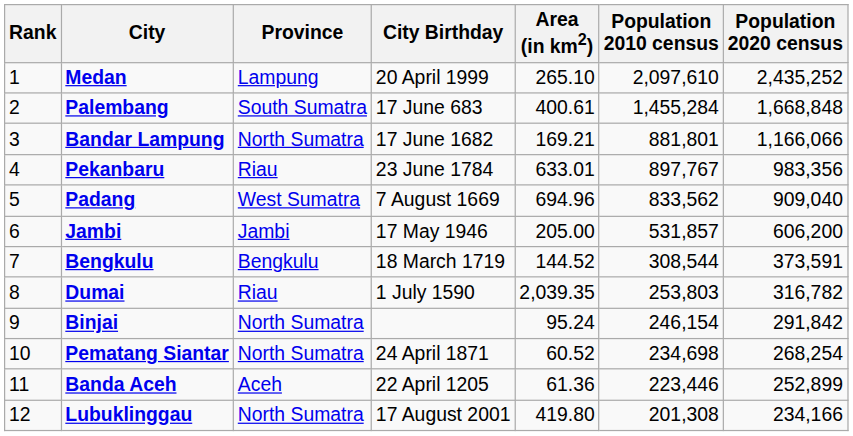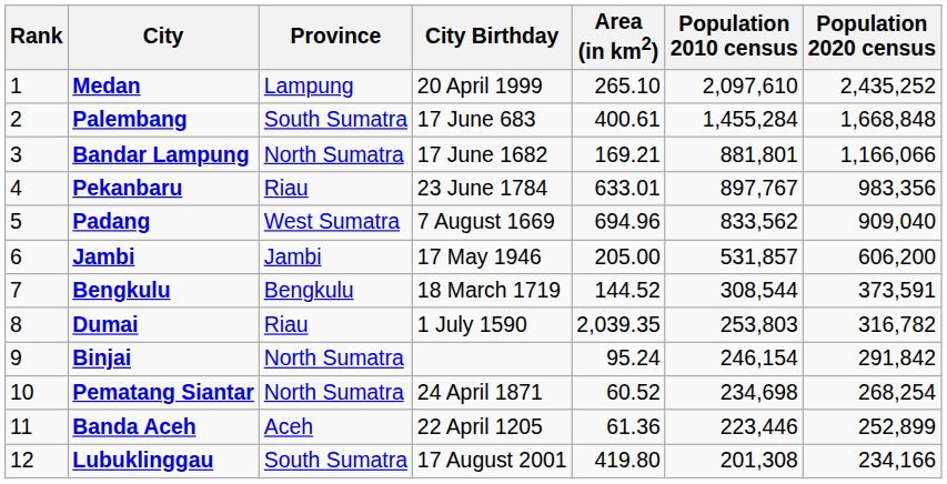 <table class="wikitable sortable">
 <tr>
 <th>Rank</th>
 <th>City</th>
 <th>Province</th>
 <th>City Birthday</th>
 <th>Area <br>(in km<sup>2</sup>)</th>
 <th>Population <br> 2010 census</th>
 <th>Population <br> 2020 census</th>
 </tr>
 <tr>
 <td>1</td>
 <td><strong><a href='#'>Medan</a></strong></td>
 <td><a href='#'>Lampung</a></td>
 <td>20 April 1999</td>
 <td align="right">265.10</td>
 <td align="right">2,097,610</td>
 <td align="right">2,435,252</td>
 </tr>
 <tr>
 <td>2</td>
 <td><strong><a href='#'>Palembang</a></strong></td>
 <td><a href='#'>South Sumatra</a></td>
 <td>17 June 683</td>
 <td align="right">400.61</td>
 <td align="right">1,455,284</td>
 <td align="right">1,668,848</td>
 </tr>
 <tr>
 <td>3</td>
 <td><strong><a href='#'>Bandar Lampung</a></strong></td>
 <td><a href='#'>North Sumatra</a></td>
 <td>17 June 1682</td>
 <td align="right">169.21</td>
 <td align="right">881,801</td>
 <td align="right">1,166,066</td>
 </tr>
 <tr>
 <td>4</td>
 <td><strong><a href='#'>Pekanbaru</a></strong></td>
 <td><a href='#'>Riau</a></td>
 <td>23 June 1784</td>
 <td align="right">633.01</td>
 <td align="right">897,767</td>
 <td align="right">983,356</td>
 </tr>
 <tr>
 <td>5</td>
 <td><strong><a href='#'>Padang</a></strong></td>
 <td><a href='#'>West Sumatra</a></td>
 <td>7 August 1669</td>
 <td align="right">694.96</td>
 <td align="right">833,562</td>
 <td align="right">909,040</td>
 </tr>
 <tr>
 <td>6</td>
 <td><strong><a href='#'>Jambi</a></strong></td>
 <td><a href='#'>Jambi</a></td>
 <td>17 May 1946</td>
 <td align="right">205.00</td>
 <td align="right">531,857</td>
 <td align="right">606,200</td>
 </tr>
 <tr>
 <td>7</td>
 <td><strong><a href='#'>Bengkulu</a></strong></td>
 <td><a href='#'>Bengkulu</a></td>
 <td>18 March 1719</td>
 <td align="right">144.52</td>
 <td align="right">308,544</td>
 <td align="right">373,591</td>
 </tr>
 <tr>
 <td>8</td>
 <td><strong><a href='#'>Dumai</a></strong></td>
 <td><a href='#'>Riau</a></td>
 <td>1 July 1590</td>
 <td align="right">2,039.35</td>
 <td align="right">253,803</td>
 <td align="right">316,782</td>
 </tr>
 <tr>
 <td>9</td>
 <td><strong><a href='#'>Binjai</a></strong></td>
 <td><a href='#'>North Sumatra</a></td>
 <td></td>
 <td align="right">95.24</td>
 <td align="right">246,154</td>
 <td align="right">291,842</td>
 </tr>
 <tr>
 <td>10</td>
 <td><strong><a href='#'>Pematang Siantar</a></strong></td>
 <td><a href='#'>North Sumatra</a></td>
 <td>24 April 1871</td>
 <td align="right">60.52</td>
 <td align="right">234,698</td>
 <td align="right">268,254</td>
 </tr>
 <tr>
 <td>11</td>
 <td><strong><a href='#'>Banda Aceh</a></strong></td>
 <td><a href='#'>Aceh</a></td>
 <td>22 April 1205</td>
 <td align="right">61.36</td>
 <td align="right">223,446</td>
 <td align="right">252,899</td>
 </tr>
 <tr>
 <td>12</td>
 <td><strong><a href='#'>Lubuklinggau</a></strong></td>
-<td><a href='#'>North Sumatra</a></td>
+<td><a href='#'>South Sumatra</a></td>
 <td>17 August 2001</td>
 <td align="right">419.80</td>
 <td align="right">201,308</td>
 <td align="right">234,166</td>
 </tr>
 </table>
